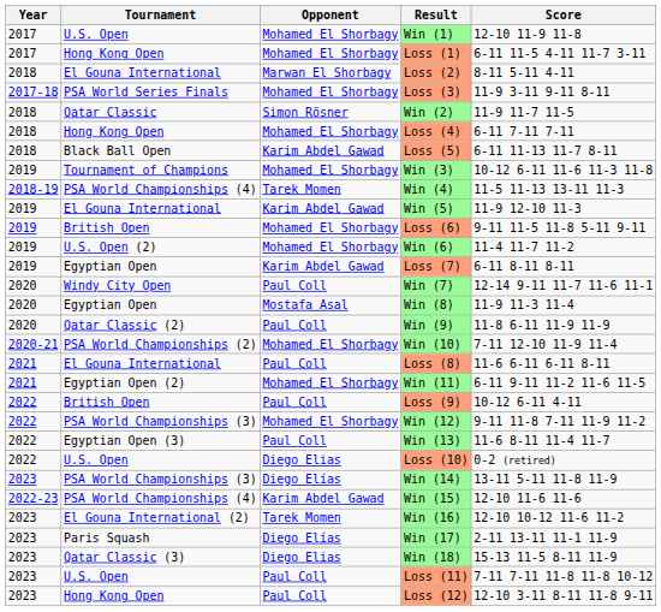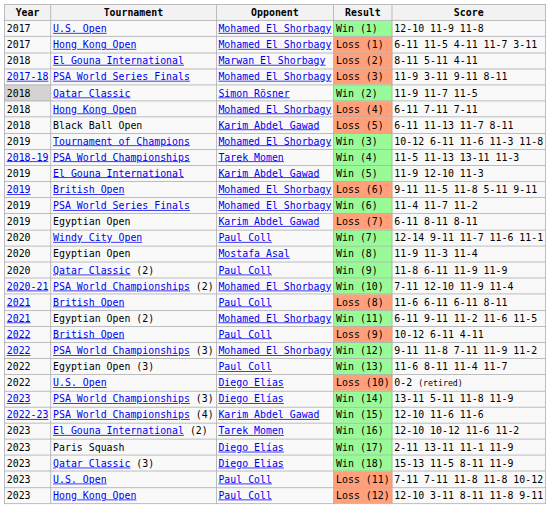 <table class="wikitable">
 <tr>
 <th>Year</th>
 <th>Tournament</th>
 <th>Opponent</th>
 <th>Result</th>
 <th>Score</th>
 </tr>
 <tr>
 <td>2017</td>
 <td><a href='#'>U.S. Open</a></td>
 <td><a href='#'>Mohamed El Shorbagy</a></td>
 <td bgcolor="99FB98">Win (1)</td>
 <td>12-10 11-9 11-8</td>
 </tr>
 <tr>
 <td>2017</td>
 <td><a href='#'>Hong Kong Open</a></td>
 <td><a href='#'>Mohamed El Shorbagy</a></td>
 <td bgcolor="ffa07a">Loss (1)</td>
 <td>6-11 11-5 4-11 11-7 3-11</td>
 </tr>
 <tr>
 <td>2018</td>
 <td><a href='#'>El Gouna International</a></td>
 <td><a href='#'>Marwan El Shorbagy</a></td>
 <td bgcolor="ffa07a">Loss (2)</td>
 <td>8-11 5-11 4-11</td>
 </tr>
 <tr>
 <td><a href='#'>2017-18</a></td>
 <td><a href='#'>PSA World Series Finals</a></td>
 <td><a href='#'>Mohamed El Shorbagy</a></td>
 <td bgcolor="ffa07a">Loss (3)</td>
 <td>11-9 3-11 9-11 8-11</td>
 </tr>
 <tr>
-<td>2018</td>
+<td style="background: lightgrey;">2018</td>
 <td><a href='#'>Qatar Classic</a></td>
 <td><a href='#'>Simon Rösner</a></td>
 <td bgcolor="99FB98">Win (2)</td>
 <td>11-9 11-7 11-5</td>
 </tr>
 <tr>
 <td>2018</td>
 <td><a href='#'>Hong Kong Open</a></td>
 <td><a href='#'>Mohamed El Shorbagy</a></td>
 <td bgcolor="ffa07a">Loss (4)</td>
 <td>6-11 7-11 7-11</td>
 </tr>
 <tr>
 <td>2018</td>
 <td>Black Ball Open</td>
 <td><a href='#'>Karim Abdel Gawad</a></td>
 <td bgcolor="ffa07a">Loss (5)</td>
 <td>6-11 11-13 11-7 8-11</td>
 </tr>
 <tr>
 <td>2019</td>
 <td><a href='#'>Tournament of Champions</a></td>
 <td><a href='#'>Mohamed El Shorbagy</a></td>
 <td bgcolor="99FB98">Win (3)</td>
 <td>10-12 6-11 11-6 11-3 11-8</td>
 </tr>
 <tr>
 <td><a href='#'>2018-19</a></td>
-<td><a href='#'>PSA World Championships</a> (4)</td>
+<td><a href='#'>PSA World Championships</a></td>
 <td><a href='#'>Tarek Momen</a></td>
 <td bgcolor="99FB98">Win (4)</td>
 <td>11-5 11-13 13-11 11-3</td>
 </tr>
 <tr>
 <td>2019</td>
 <td><a href='#'>El Gouna International</a></td>
 <td><a href='#'>Karim Abdel Gawad</a></td>
 <td bgcolor="99FB98">Win (5)</td>
 <td>11-9 12-10 11-3</td>
 </tr>
 <tr>
 <td><a href='#'>2019</a></td>
 <td><a href='#'>British Open</a></td>
 <td><a href='#'>Mohamed El Shorbagy</a></td>
 <td bgcolor="ffa07a">Loss (6)</td>
 <td>9-11 11-5 11-8 5-11 9-11</td>
 </tr>
 <tr>
 <td>2019</td>
-<td><a href='#'>U.S. Open</a> (2)</td>
+<td><a href='#'>PSA World Series Finals</a></td>
 <td><a href='#'>Mohamed El Shorbagy</a></td>
 <td bgcolor="99FB98">Win (6)</td>
 <td>11-4 11-7 11-2</td>
 </tr>
 <tr>
 <td>2019</td>
 <td>Egyptian Open</td>
 <td><a href='#'>Karim Abdel Gawad</a></td>
 <td bgcolor="ffa07a">Loss (7)</td>
 <td>6-11 8-11 8-11</td>
 </tr>
 <tr>
 <td>2020</td>
 <td><a href='#'>Windy City Open</a></td>
 <td><a href='#'>Paul Coll</a></td>
 <td bgcolor="99FB98">Win (7)</td>
 <td>12-14 9-11 11-7 11-6 11-1</td>
 </tr>
 <tr>
 <td>2020</td>
 <td>Egyptian Open</td>
 <td><a href='#'>Mostafa Asal</a></td>
 <td bgcolor="99FB98">Win (8)</td>
 <td>11-9 11-3 11-4</td>
 </tr>
 <tr>
 <td>2020</td>
 <td><a href='#'>Qatar Classic</a> (2)</td>
 <td><a href='#'>Paul Coll</a></td>
 <td bgcolor="99FB98">Win (9)</td>
 <td>11-8 6-11 11-9 11-9</td>
 </tr>
 <tr>
 <td><a href='#'>2020-21</a></td>
 <td><a href='#'>PSA World Championships</a> (2)</td>
 <td><a href='#'>Mohamed El Shorbagy</a></td>
 <td bgcolor="99FB98">Win (10)</td>
 <td>7-11 12-10 11-9 11-4</td>
 </tr>
 <tr>
 <td><a href='#'>2021</a></td>
-<td><a href='#'>El Gouna International</a></td>
+<td><a href='#'>British Open</a></td>
 <td><a href='#'>Paul Coll</a></td>
 <td bgcolor="ffa07a">Loss (8)</td>
 <td>11-6 6-11 6-11 8-11</td>
 </tr>
 <tr>
 <td><a href='#'>2021</a></td>
 <td>Egyptian Open (2)</td>
 <td><a href='#'>Mohamed El Shorbagy</a></td>
 <td bgcolor="99FB98">Win (11)</td>
 <td>6-11 9-11 11-2 11-6 11-5</td>
 </tr>
 <tr>
 <td><a href='#'>2022</a></td>
 <td><a href='#'>British Open</a></td>
 <td><a href='#'>Paul Coll</a></td>
 <td bgcolor="ffa07a">Loss (9)</td>
 <td>10-12 6-11 4-11</td>
 </tr>
 <tr>
 <td><a href='#'>2022</a></td>
 <td><a href='#'>PSA World Championships</a> (3)</td>
 <td><a href='#'>Mohamed El Shorbagy</a></td>
 <td bgcolor="99FB98">Win (12)</td>
 <td>9-11 11-8 7-11 11-9 11-2</td>
 </tr>
 <tr>
 <td>2022</td>
 <td>Egyptian Open (3)</td>
 <td><a href='#'>Paul Coll</a></td>
 <td bgcolor="99FB98">Win (13)</td>
 <td>11-6 8-11 11-4 11-7</td>
 </tr>
 <tr>
 <td>2022</td>
 <td><a href='#'>U.S. Open</a></td>
 <td><a href='#'>Diego Elias</a></td>
 <td bgcolor="ffa07a">Loss (10)</td>
 <td>0-2 <small>(retired)</small></td>
 </tr>
 <tr>
 <td><a href='#'>2023</a></td>
 <td><a href='#'>PSA World Championships</a> (3)</td>
 <td><a href='#'>Diego Elías</a></td>
 <td bgcolor="99FB98">Win (14)</td>
 <td>13-11 5-11 11-8 11-9</td>
 </tr>
 <tr>
 <td><a href='#'>2022-23</a></td>
 <td><a href='#'>PSA World Championships</a> (4)</td>
 <td><a href='#'>Karim Abdel Gawad</a></td>
 <td bgcolor="99FB98">Win (15)</td>
 <td>12-10 11-6 11-6</td>
 </tr>
 <tr>
 <td>2023</td>
 <td><a href='#'>El Gouna International</a> (2)</td>
 <td><a href='#'>Tarek Momen</a></td>
 <td bgcolor="99FB98">Win (16)</td>
 <td>12-10 10-12 11-6 11-2</td>
 </tr>
 <tr>
 <td>2023</td>
 <td>Paris Squash</td>
 <td><a href='#'>Diego Elías</a></td>
 <td bgcolor="99FB98">Win (17)</td>
 <td>2-11 13-11 11-1 11-9</td>
 </tr>
 <tr>
 <td>2023</td>
 <td><a href='#'>Qatar Classic</a> (3)</td>
 <td><a href='#'>Diego Elias</a></td>
 <td bgcolor="99FB98">Win (18)</td>
 <td>15-13 11-5 8-11 11-9</td>
 </tr>
 <tr>
 <td>2023</td>
 <td><a href='#'>U.S. Open</a></td>
 <td><a href='#'>Paul Coll</a></td>
 <td bgcolor="ffa07a">Loss (11)</td>
 <td>7-11 7-11 11-8 11-8 10-12</td>
 </tr>
 <tr>
 <td>2023</td>
 <td><a href='#'>Hong Kong Open</a></td>
 <td><a href='#'>Paul Coll</a></td>
 <td bgcolor="ffa07a">Loss (12)</td>
 <td>12-10 3-11 8-11 11-8 9-11</td>
 </tr>
 </table>
